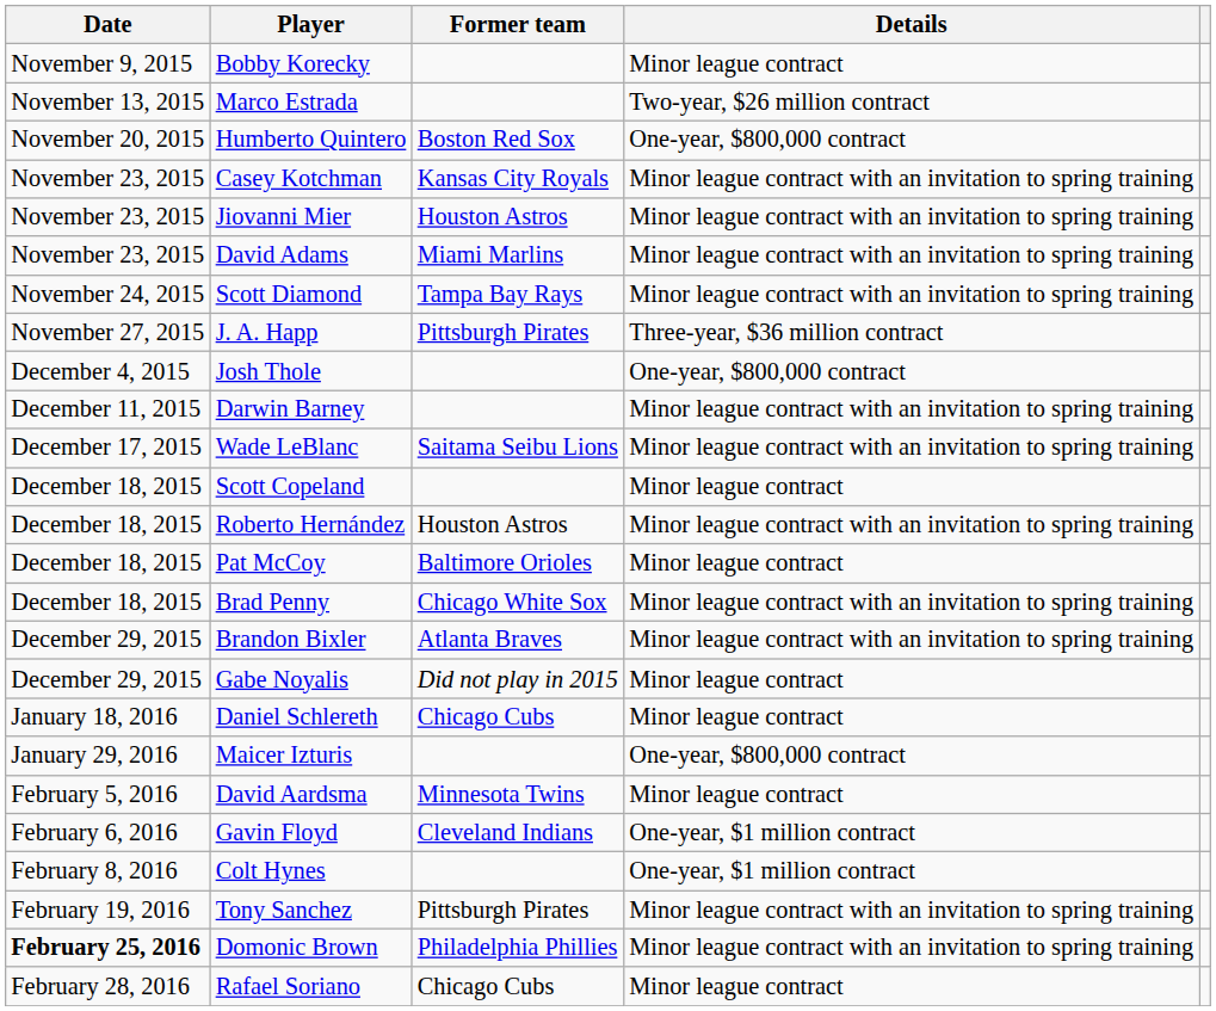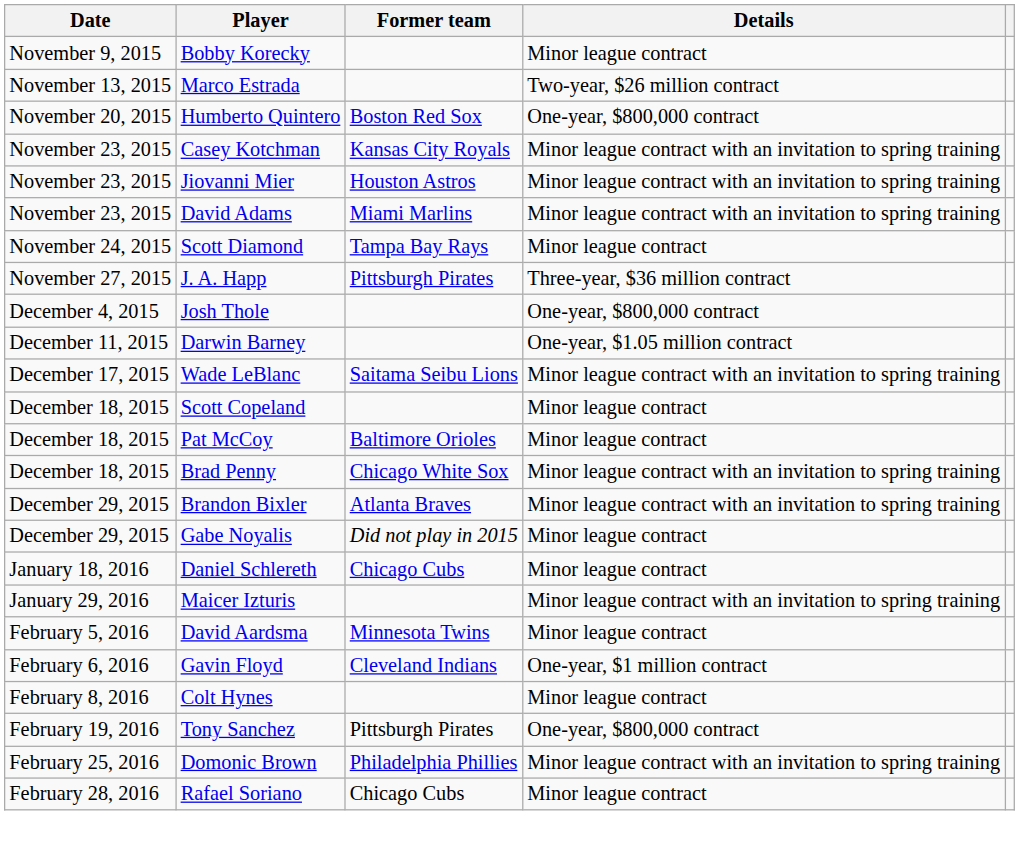 <table class="wikitable">
 <tr>
 <th>Date</th>
 <th>Player</th>
 <th>Former team</th>
 <th>Details</th>
 <th></th>
 </tr>
 <tr>
 <td>November 9, 2015</td>
 <td><a href='#'>Bobby Korecky</a></td>
 <td></td>
 <td>Minor league contract</td>
 <td></td>
 </tr>
 <tr>
 <td>November 13, 2015</td>
 <td><a href='#'>Marco Estrada</a></td>
 <td></td>
 <td>Two-year, $26 million contract</td>
 <td></td>
 </tr>
 <tr>
 <td>November 20, 2015</td>
 <td><a href='#'>Humberto Quintero</a></td>
 <td><a href='#'>Boston Red Sox</a></td>
 <td>One-year, $800,000 contract</td>
 <td></td>
 </tr>
 <tr>
 <td>November 23, 2015</td>
 <td><a href='#'>Casey Kotchman</a></td>
 <td><a href='#'>Kansas City Royals</a></td>
 <td>Minor league contract with an invitation to spring training</td>
 <td></td>
 </tr>
 <tr>
 <td>November 23, 2015</td>
 <td><a href='#'>Jiovanni Mier</a></td>
 <td><a href='#'>Houston Astros</a></td>
 <td>Minor league contract with an invitation to spring training</td>
 <td></td>
 </tr>
 <tr>
 <td>November 23, 2015</td>
 <td><a href='#'>David Adams</a></td>
 <td><a href='#'>Miami Marlins</a></td>
 <td>Minor league contract with an invitation to spring training</td>
 <td></td>
 </tr>
 <tr>
 <td>November 24, 2015</td>
 <td><a href='#'>Scott Diamond</a></td>
 <td><a href='#'>Tampa Bay Rays</a></td>
-<td>Minor league contract with an invitation to spring training</td>
+<td>Minor league contract</td>
 <td></td>
 </tr>
 <tr>
 <td>November 27, 2015</td>
 <td><a href='#'>J. A. Happ</a></td>
 <td><a href='#'>Pittsburgh Pirates</a></td>
 <td>Three-year, $36 million contract</td>
 <td></td>
 </tr>
 <tr>
 <td>December 4, 2015</td>
 <td><a href='#'>Josh Thole</a></td>
 <td></td>
 <td>One-year, $800,000 contract</td>
 <td></td>
 </tr>
 <tr>
 <td>December 11, 2015</td>
 <td><a href='#'>Darwin Barney</a></td>
 <td></td>
-<td>Minor league contract with an invitation to spring training</td>
+<td>One-year, $1.05 million contract</td>
 <td></td>
 </tr>
 <tr>
 <td>December 17, 2015</td>
 <td><a href='#'>Wade LeBlanc</a></td>
 <td><a href='#'>Saitama Seibu Lions</a></td>
 <td>Minor league contract with an invitation to spring training</td>
 <td></td>
 </tr>
 <tr>
 <td>December 18, 2015</td>
 <td><a href='#'>Scott Copeland</a></td>
 <td></td>
 <td>Minor league contract</td>
-<td></td>
-</tr>
-<tr>
-<td>December 18, 2015</td>
-<td><a href='#'>Roberto Hernández</a></td>
-<td>Houston Astros</td>
-<td>Minor league contract with an invitation to spring training</td>
 <td></td>
 </tr>
 <tr>
 <td>December 18, 2015</td>
 <td><a href='#'>Pat McCoy</a></td>
 <td><a href='#'>Baltimore Orioles</a></td>
 <td>Minor league contract</td>
 <td></td>
 </tr>
 <tr>
 <td>December 18, 2015</td>
 <td><a href='#'>Brad Penny</a></td>
 <td><a href='#'>Chicago White Sox</a></td>
 <td>Minor league contract with an invitation to spring training</td>
 <td></td>
 </tr>
 <tr>
 <td>December 29, 2015</td>
 <td><a href='#'>Brandon Bixler</a></td>
 <td><a href='#'>Atlanta Braves</a></td>
 <td>Minor league contract with an invitation to spring training</td>
 <td></td>
 </tr>
 <tr>
 <td>December 29, 2015</td>
 <td><a href='#'>Gabe Noyalis</a></td>
 <td><em>Did not play in 2015</em></td>
 <td>Minor league contract</td>
 <td></td>
 </tr>
 <tr>
 <td>January 18, 2016</td>
 <td><a href='#'>Daniel Schlereth</a></td>
 <td><a href='#'>Chicago Cubs</a></td>
 <td>Minor league contract</td>
 <td></td>
 </tr>
 <tr>
 <td>January 29, 2016</td>
 <td><a href='#'>Maicer Izturis</a></td>
 <td></td>
-<td>One-year, $800,000 contract</td>
+<td>Minor league contract with an invitation to spring training</td>
 <td></td>
 </tr>
 <tr>
 <td>February 5, 2016</td>
 <td><a href='#'>David Aardsma</a></td>
 <td><a href='#'>Minnesota Twins</a></td>
 <td>Minor league contract</td>
 <td></td>
 </tr>
 <tr>
 <td>February 6, 2016</td>
 <td><a href='#'>Gavin Floyd</a></td>
 <td><a href='#'>Cleveland Indians</a></td>
 <td>One-year, $1 million contract</td>
 <td></td>
 </tr>
 <tr>
 <td>February 8, 2016</td>
 <td><a href='#'>Colt Hynes</a></td>
 <td></td>
-<td>One-year, $1 million contract</td>
+<td>Minor league contract</td>
 <td></td>
 </tr>
 <tr>
 <td>February 19, 2016</td>
 <td><a href='#'>Tony Sanchez</a></td>
 <td>Pittsburgh Pirates</td>
-<td>Minor league contract with an invitation to spring training</td>
+<td>One-year, $800,000 contract</td>
 <td></td>
 </tr>
 <tr>
-<td><strong>February 25, 2016</strong></td>
+<td>February 25, 2016</td>
 <td><a href='#'>Domonic Brown</a></td>
 <td><a href='#'>Philadelphia Phillies</a></td>
 <td>Minor league contract with an invitation to spring training</td>
 <td></td>
 </tr>
 <tr>
 <td>February 28, 2016</td>
 <td><a href='#'>Rafael Soriano</a></td>
 <td>Chicago Cubs</td>
 <td>Minor league contract</td>
 <td></td>
 </tr>
 </table>
